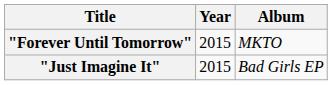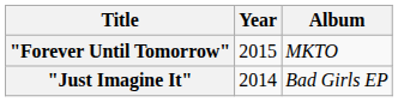 <table class="wikitable plainrowheaders">
 <tr>
 <th>Title</th>
 <th>Year</th>
 <th>Album</th>
 </tr>
 <tr>
 <th scope="row">"Forever Until Tomorrow"</th>
 <td>2015</td>
 <td><em>MKTO</em></td>
 </tr>
 <tr>
 <th scope="row">"Just Imagine It"</th>
-<td>2015</td>
+<td>2014</td>
 <td><em>Bad Girls EP</em></td>
 </tr>
 </table>
